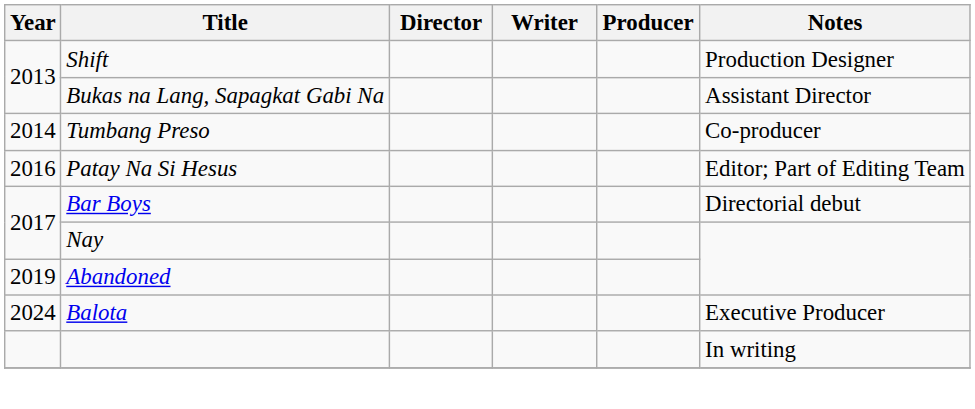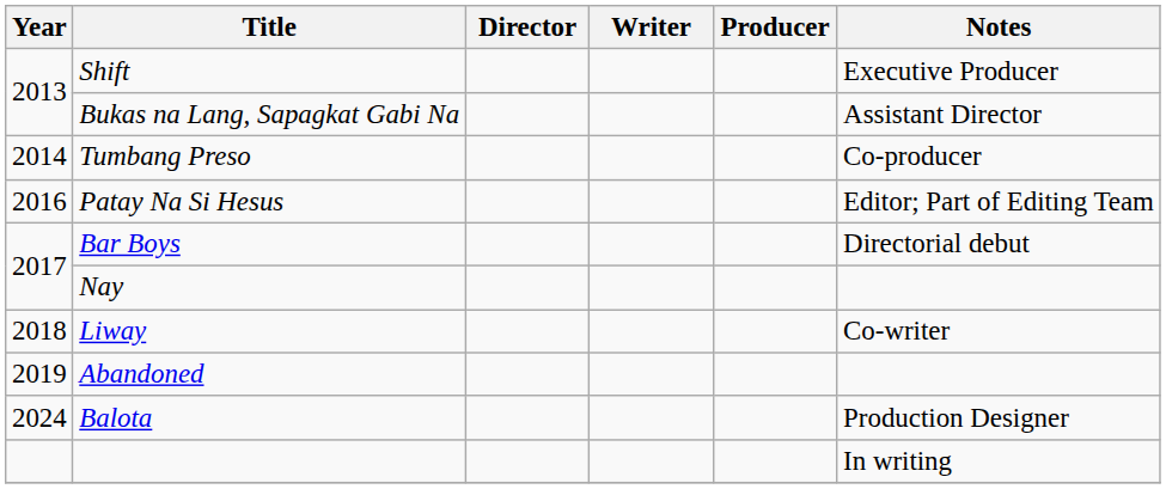 <table class="wikitable sortable">
 <tr>
 <th>Year</th>
 <th>Title</th>
 <th width=65>Director</th>
 <th width=65>Writer</th>
 <th width=65>Producer</th>
 <th>Notes</th>
 </tr>
 <tr>
 <td rowspan="2">2013</td>
 <td><em>Shift</em></td>
 <td></td>
 <td></td>
 <td></td>
-<td>Production Designer</td>
+<td>Executive Producer</td>
 </tr>
 <tr>
 <td><em>Bukas na Lang, Sapagkat Gabi Na</em></td>
 <td></td>
 <td></td>
 <td></td>
 <td>Assistant Director</td>
 </tr>
 <tr>
 <td>2014</td>
 <td><em>Tumbang Preso</em></td>
 <td></td>
 <td></td>
 <td></td>
 <td>Co-producer</td>
 </tr>
 <tr>
 <td>2016</td>
 <td><em>Patay Na Si Hesus</em></td>
 <td></td>
 <td></td>
 <td></td>
 <td>Editor; Part of Editing Team</td>
 </tr>
 <tr>
 <td rowspan="2">2017</td>
 <td><em><a href='#'>Bar Boys</a></em></td>
 <td></td>
 <td></td>
 <td></td>
 <td>Directorial debut</td>
 </tr>
 <tr>
 <td><em>Nay</em></td>
 <td></td>
 <td></td>
 <td></td>
 </tr>
 <tr>
+<td>2018</td>
+<td><em><a href='#'>Liway</a></em></td>
+<td></td>
+<td></td>
+<td></td>
+<td>Co-writer</td>
+</tr>
+<tr>
 <td>2019</td>
 <td><em><a href='#'>Abandoned</a></em></td>
 <td></td>
 <td></td>
 <td></td>
 </tr>
 <tr>
 <td>2024</td>
 <td><em><a href='#'>Balota</a></em></td>
 <td></td>
 <td></td>
 <td></td>
-<td>Executive Producer</td>
+<td>Production Designer</td>
 </tr>
 <tr>
 <td></td>
 <td></td>
 <td></td>
 <td></td>
 <td></td>
 <td>In writing</td>
 </tr>
 <tr>
 </tr>
 </table>
